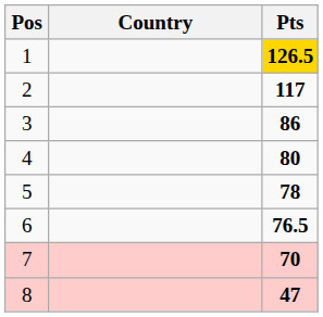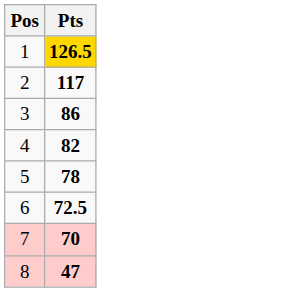 <table class="wikitable" style="text-align: center; font-size:95%">
 <tr>
 <th style="width:25px;">Pos</th>
-<th style="width:150px;">Country</th>
 <th style="width:25px;">Pts</th>
 </tr>
 <tr>
 <td>1</td>
-<td align="left"></td>
 <td style="background: gold;"><strong>126.5</strong></td>
 </tr>
 <tr>
 <td>2</td>
-<td align="left"></td>
 <td><strong>117</strong></td>
 </tr>
 <tr>
 <td>3</td>
-<td align="left"></td>
 <td><strong>86</strong></td>
 </tr>
 <tr>
 <td>4</td>
-<td align="left"></td>
-<td><strong>80</strong></td>
+<td><strong>82</strong></td>
 </tr>
 <tr>
 <td>5</td>
-<td align="left"></td>
 <td><strong>78</strong></td>
 </tr>
 <tr>
 <td>6</td>
-<td align="left"></td>
-<td><strong>76.5</strong></td>
+<td><strong>72.5</strong></td>
 </tr>
 <tr bgcolor=ffcccc>
 <td>7</td>
-<td align="left"></td>
 <td><strong>70</strong></td>
 </tr>
 <tr bgcolor=ffcccc>
 <td>8</td>
-<td align="left"></td>
 <td><strong>47</strong></td>
 </tr>
 </table>
